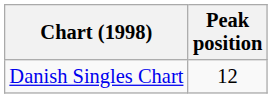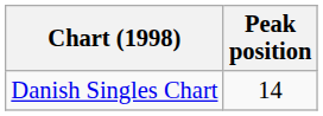 <table class="wikitable">
 <tr>
 <th>Chart (1998)</th>
 <th>Peak<br>position</th>
 </tr>
 <tr>
 <td><a href='#'>Danish Singles Chart</a></td>
-<td align="center">12</td>
+<td align="center">14</td>
 </tr>
 </table>
